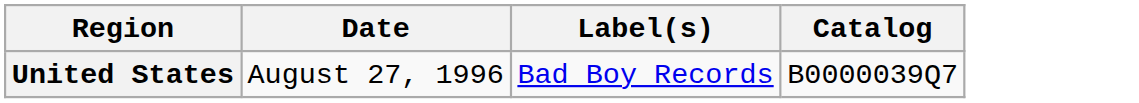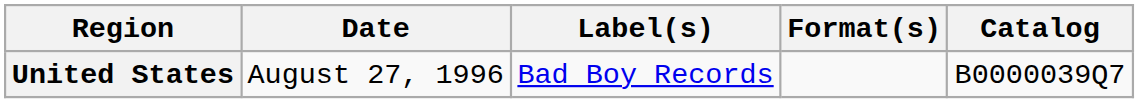 <table class="wikitable sortable plainrowheaders">
 <tr>
 <th scope="col">Region</th>
 <th scope="col">Date</th>
 <th scope="col">Label(s)</th>
+<th scope="col">Format(s)</th>
 <th scope="col">Catalog</th>
 </tr>
 <tr>
 <th scope="row">United States</th>
 <td>August 27, 1996</td>
 <td><a href='#'>Bad Boy Records</a></td>
+<td></td>
 <td>B0000039Q7</td>
 </tr>
 </table>
